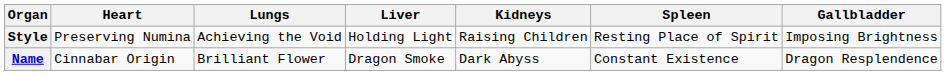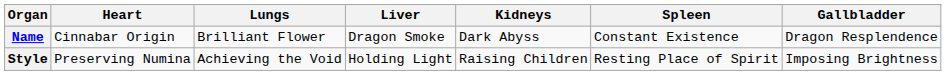 <table class="wikitable">
 <tr>
 <th>Organ</th>
 <th>Heart</th>
 <th>Lungs</th>
 <th>Liver</th>
 <th>Kidneys</th>
 <th>Spleen</th>
 <th>Gallbladder</th>
 </tr>
 <tr>
+<th><a href='#'>Name</a></th>
+<td>Cinnabar Origin</td>
+<td>Brilliant Flower</td>
+<td>Dragon Smoke</td>
+<td>Dark Abyss</td>
+<td>Constant Existence</td>
+<td>Dragon Resplendence</td>
+</tr>
+<tr>
 <th>Style</th>
 <td>Preserving Numina</td>
 <td>Achieving the Void</td>
 <td>Holding Light</td>
 <td>Raising Children</td>
 <td>Resting Place of Spirit</td>
 <td>Imposing Brightness</td>
 </tr>
-<tr>
-<th><a href='#'>Name</a></th>
-<td>Cinnabar Origin</td>
-<td>Brilliant Flower</td>
-<td>Dragon Smoke</td>
-<td>Dark Abyss</td>
-<td>Constant Existence</td>
-<td>Dragon Resplendence</td>
-</tr>
 </table>
